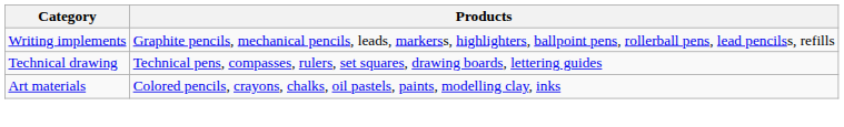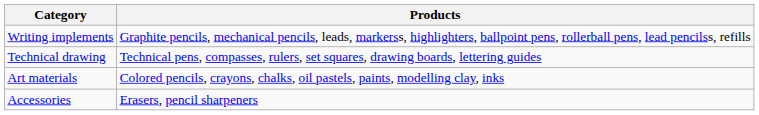 <table class="wikitable" width="px">
 <tr>
 <th width=>Category</th>
 <th width=>Products</th>
 </tr>
 <tr>
 <td><a href='#'>Writing implements</a></td>
 <td><a href='#'>Graphite pencils</a>, <a href='#'>mechanical pencils</a>, leads, <a href='#'>markers</a>s, <a href='#'>highlighters</a>, <a href='#'>ballpoint pens</a>, <a href='#'>rollerball pens</a>, <a href='#'>lead pencils</a>s, refills</td>
 </tr>
 <tr>
 <td><a href='#'>Technical drawing</a></td>
 <td><a href='#'>Technical pens</a>, <a href='#'>compasses</a>, <a href='#'>rulers</a>, <a href='#'>set squares</a>, <a href='#'>drawing boards</a>, <a href='#'>lettering guides</a></td>
 </tr>
 <tr>
 <td><a href='#'>Art materials</a></td>
 <td><a href='#'>Colored pencils</a>, <a href='#'>crayons</a>, <a href='#'>chalks</a>, <a href='#'>oil pastels</a>, <a href='#'>paints</a>, <a href='#'>modelling clay</a>, <a href='#'>inks</a></td>
 </tr>
+<tr>
+<td><a href='#'>Accessories</a></td>
+<td><a href='#'>Erasers</a>, <a href='#'>pencil sharpeners</a></td>
+</tr>
 </table>
